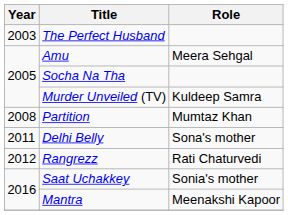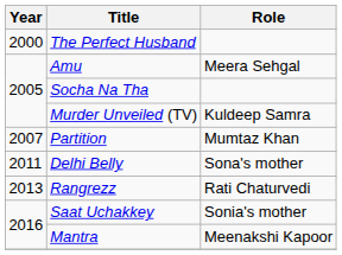 <table class="wikitable">
 <tr>
 <th>Year</th>
 <th>Title</th>
 <th>Role</th>
 </tr>
 <tr>
-<td>2003</td>
+<td>2000</td>
 <td><a href='#'><em>The Perfect Husband</em></a></td>
 <td></td>
 </tr>
 <tr>
 <td rowspan="3">2005</td>
 <td><em><a href='#'>Amu</a></em></td>
 <td>Meera Sehgal</td>
 </tr>
 <tr>
 <td><em><a href='#'>Socha Na Tha</a></em></td>
 <td></td>
 </tr>
 <tr>
 <td><em><a href='#'>Murder Unveiled</a></em> (TV)</td>
 <td>Kuldeep Samra</td>
 </tr>
 <tr>
-<td>2008</td>
+<td>2007</td>
 <td><em><a href='#'>Partition</a></em></td>
 <td>Mumtaz Khan</td>
 </tr>
 <tr>
 <td>2011</td>
 <td><em><a href='#'>Delhi Belly</a></em></td>
 <td>Sona's mother</td>
 </tr>
 <tr>
-<td>2012</td>
+<td>2013</td>
 <td><em><a href='#'>Rangrezz</a></em></td>
 <td>Rati Chaturvedi</td>
 </tr>
 <tr>
 <td rowspan="2">2016</td>
 <td><em><a href='#'>Saat Uchakkey</a></em></td>
 <td>Sonia's mother</td>
 </tr>
 <tr>
 <td><em><a href='#'>Mantra</a></em></td>
 <td>Meenakshi Kapoor</td>
 </tr>
 <tr>
 </tr>
 </table>
